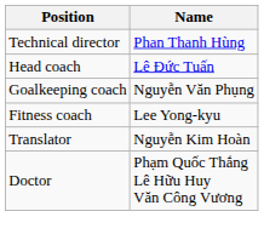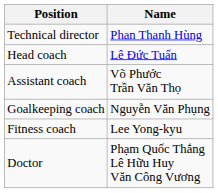 <table class="wikitable">
 <tr>
 <th>Position</th>
 <th>Name</th>
 </tr>
 <tr>
 <td>Technical director</td>
 <td> <a href='#'>Phan Thanh Hùng</a></td>
 </tr>
 <tr>
 <td>Head coach</td>
 <td> <a href='#'>Lê Đức Tuấn</a></td>
 </tr>
 <tr>
+<td>Assistant coach</td>
+<td> Võ Phước<br>  Trần Văn Thọ</td>
+</tr>
+<tr>
 <td>Goalkeeping coach</td>
 <td> Nguyễn Văn Phụng</td>
 </tr>
 <tr>
 <td>Fitness coach</td>
 <td> Lee Yong-kyu</td>
 </tr>
 <tr>
-<td>Translator</td>
-<td> Nguyễn Kim Hoàn</td>
-</tr>
-<tr>
 <td>Doctor</td>
 <td> Phạm Quốc Thắng <br>  Lê Hữu Huy <br>  Văn Công Vương</td>
 </tr>
 </table>
